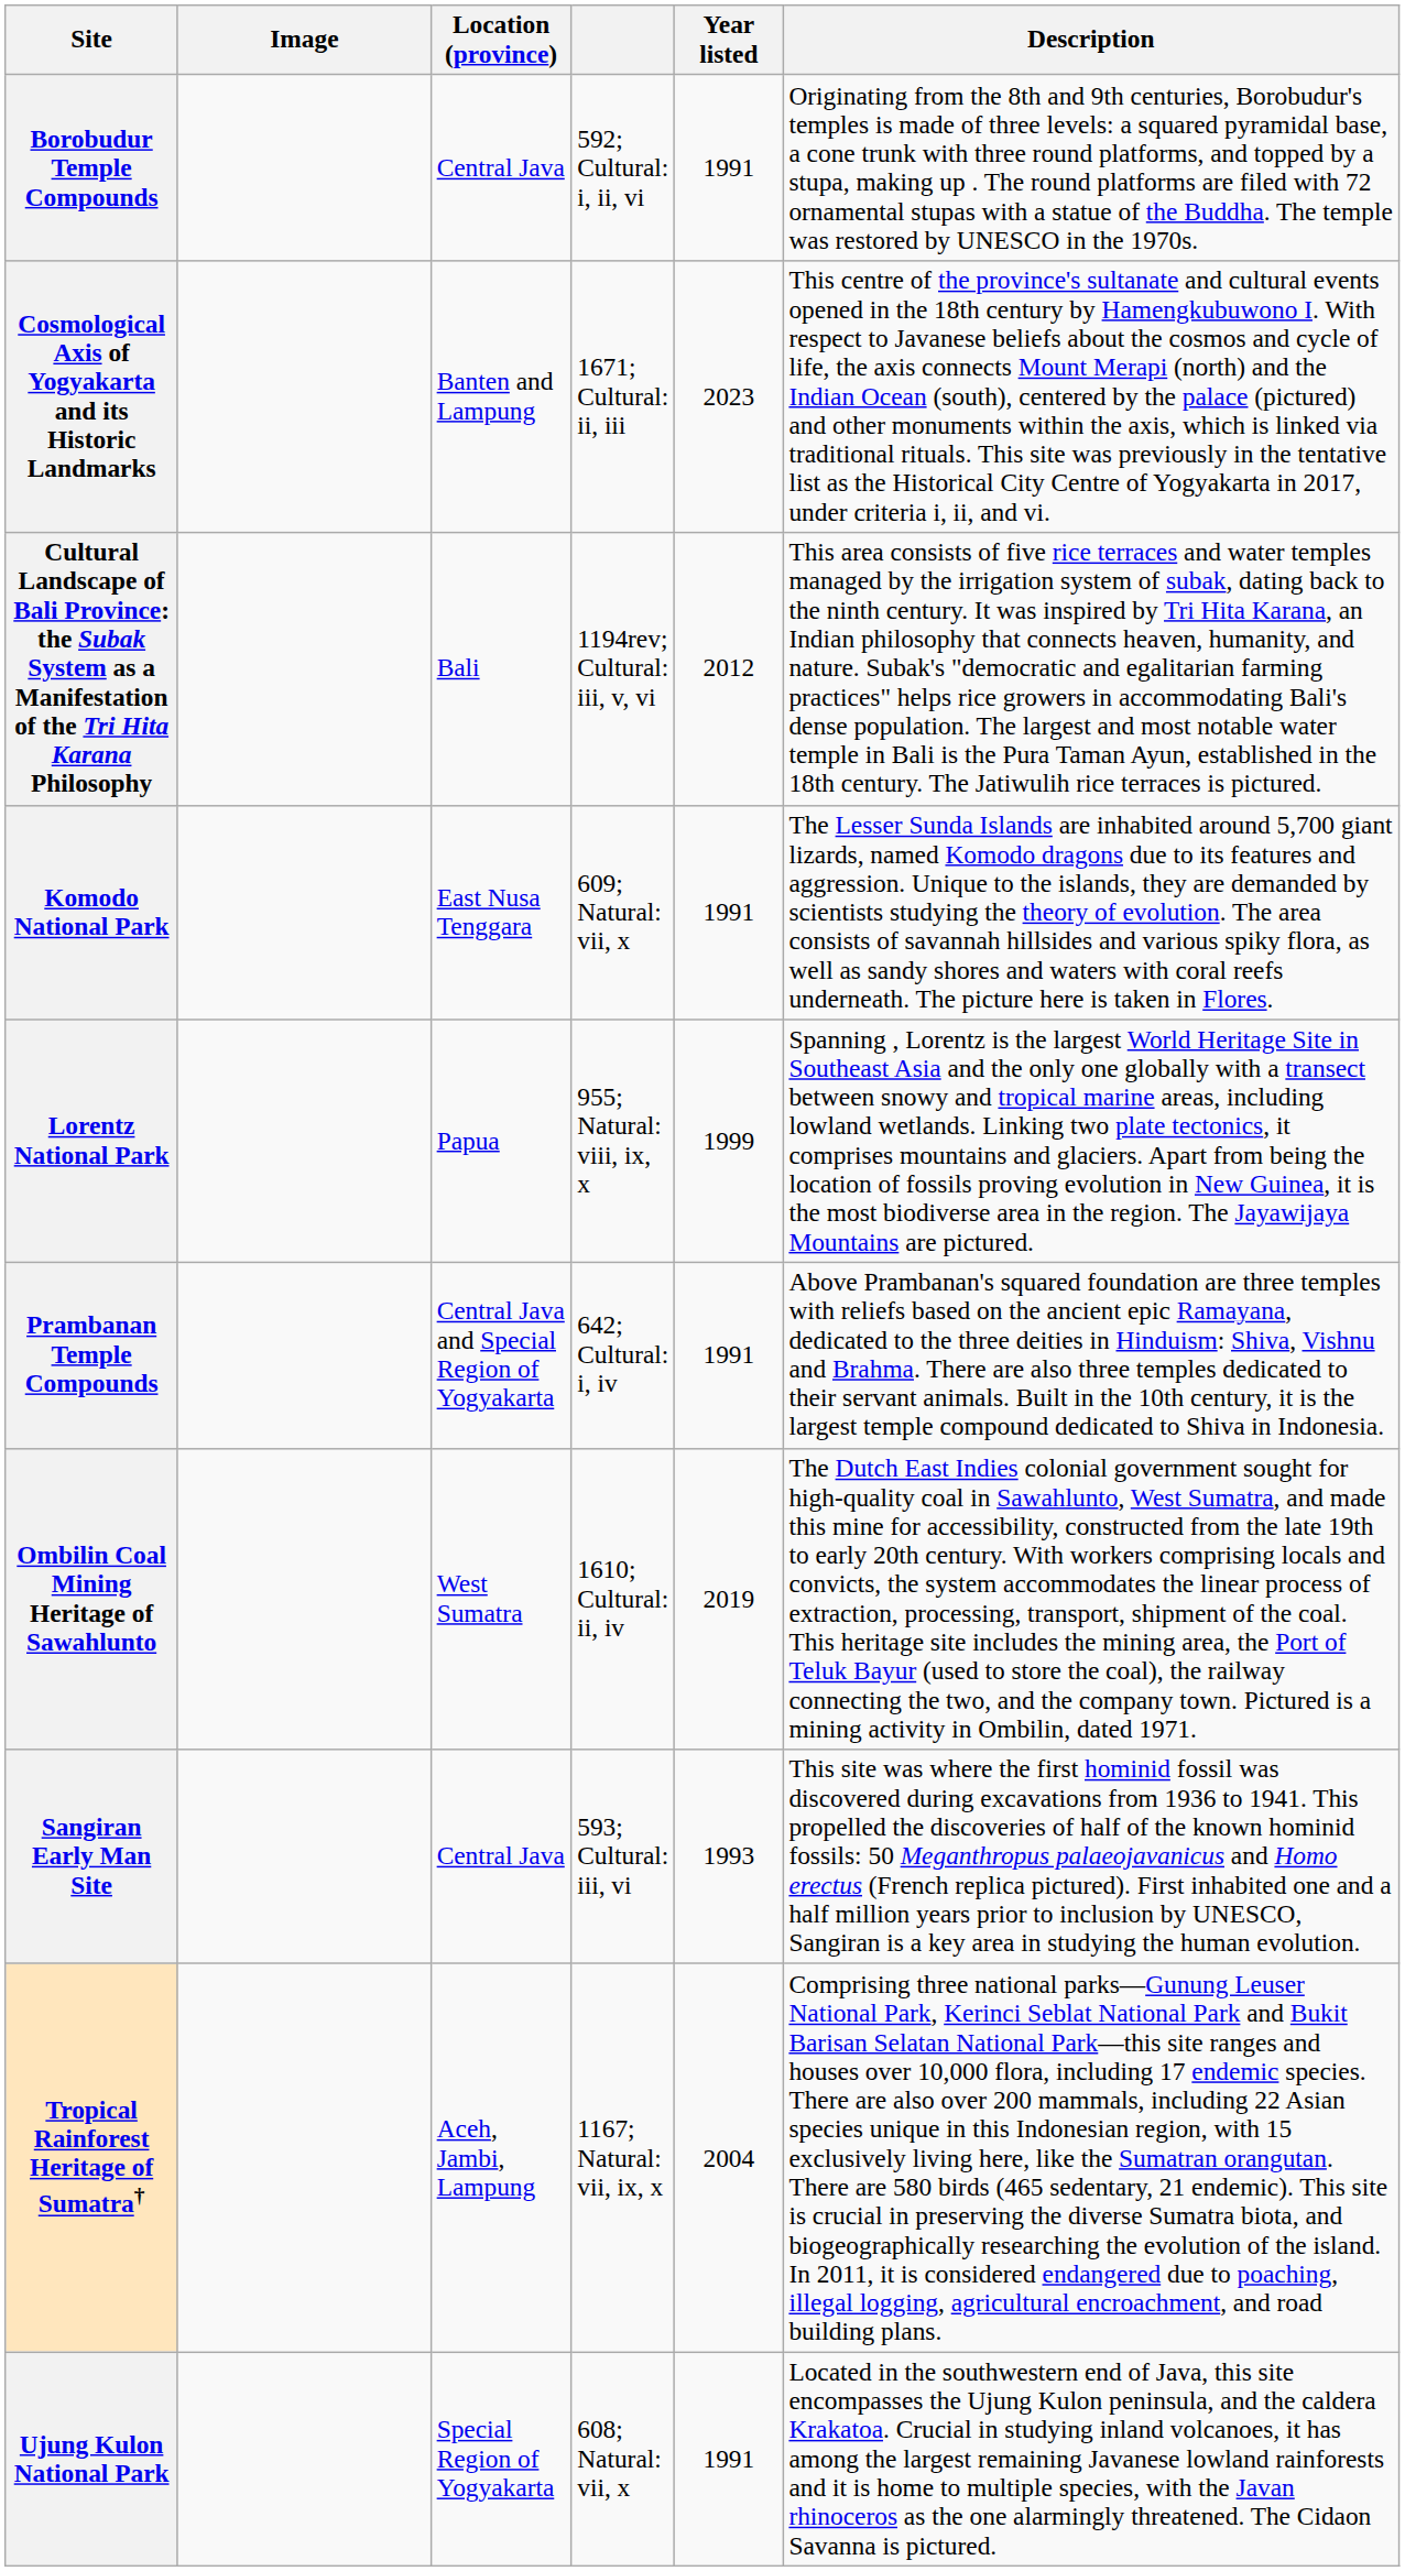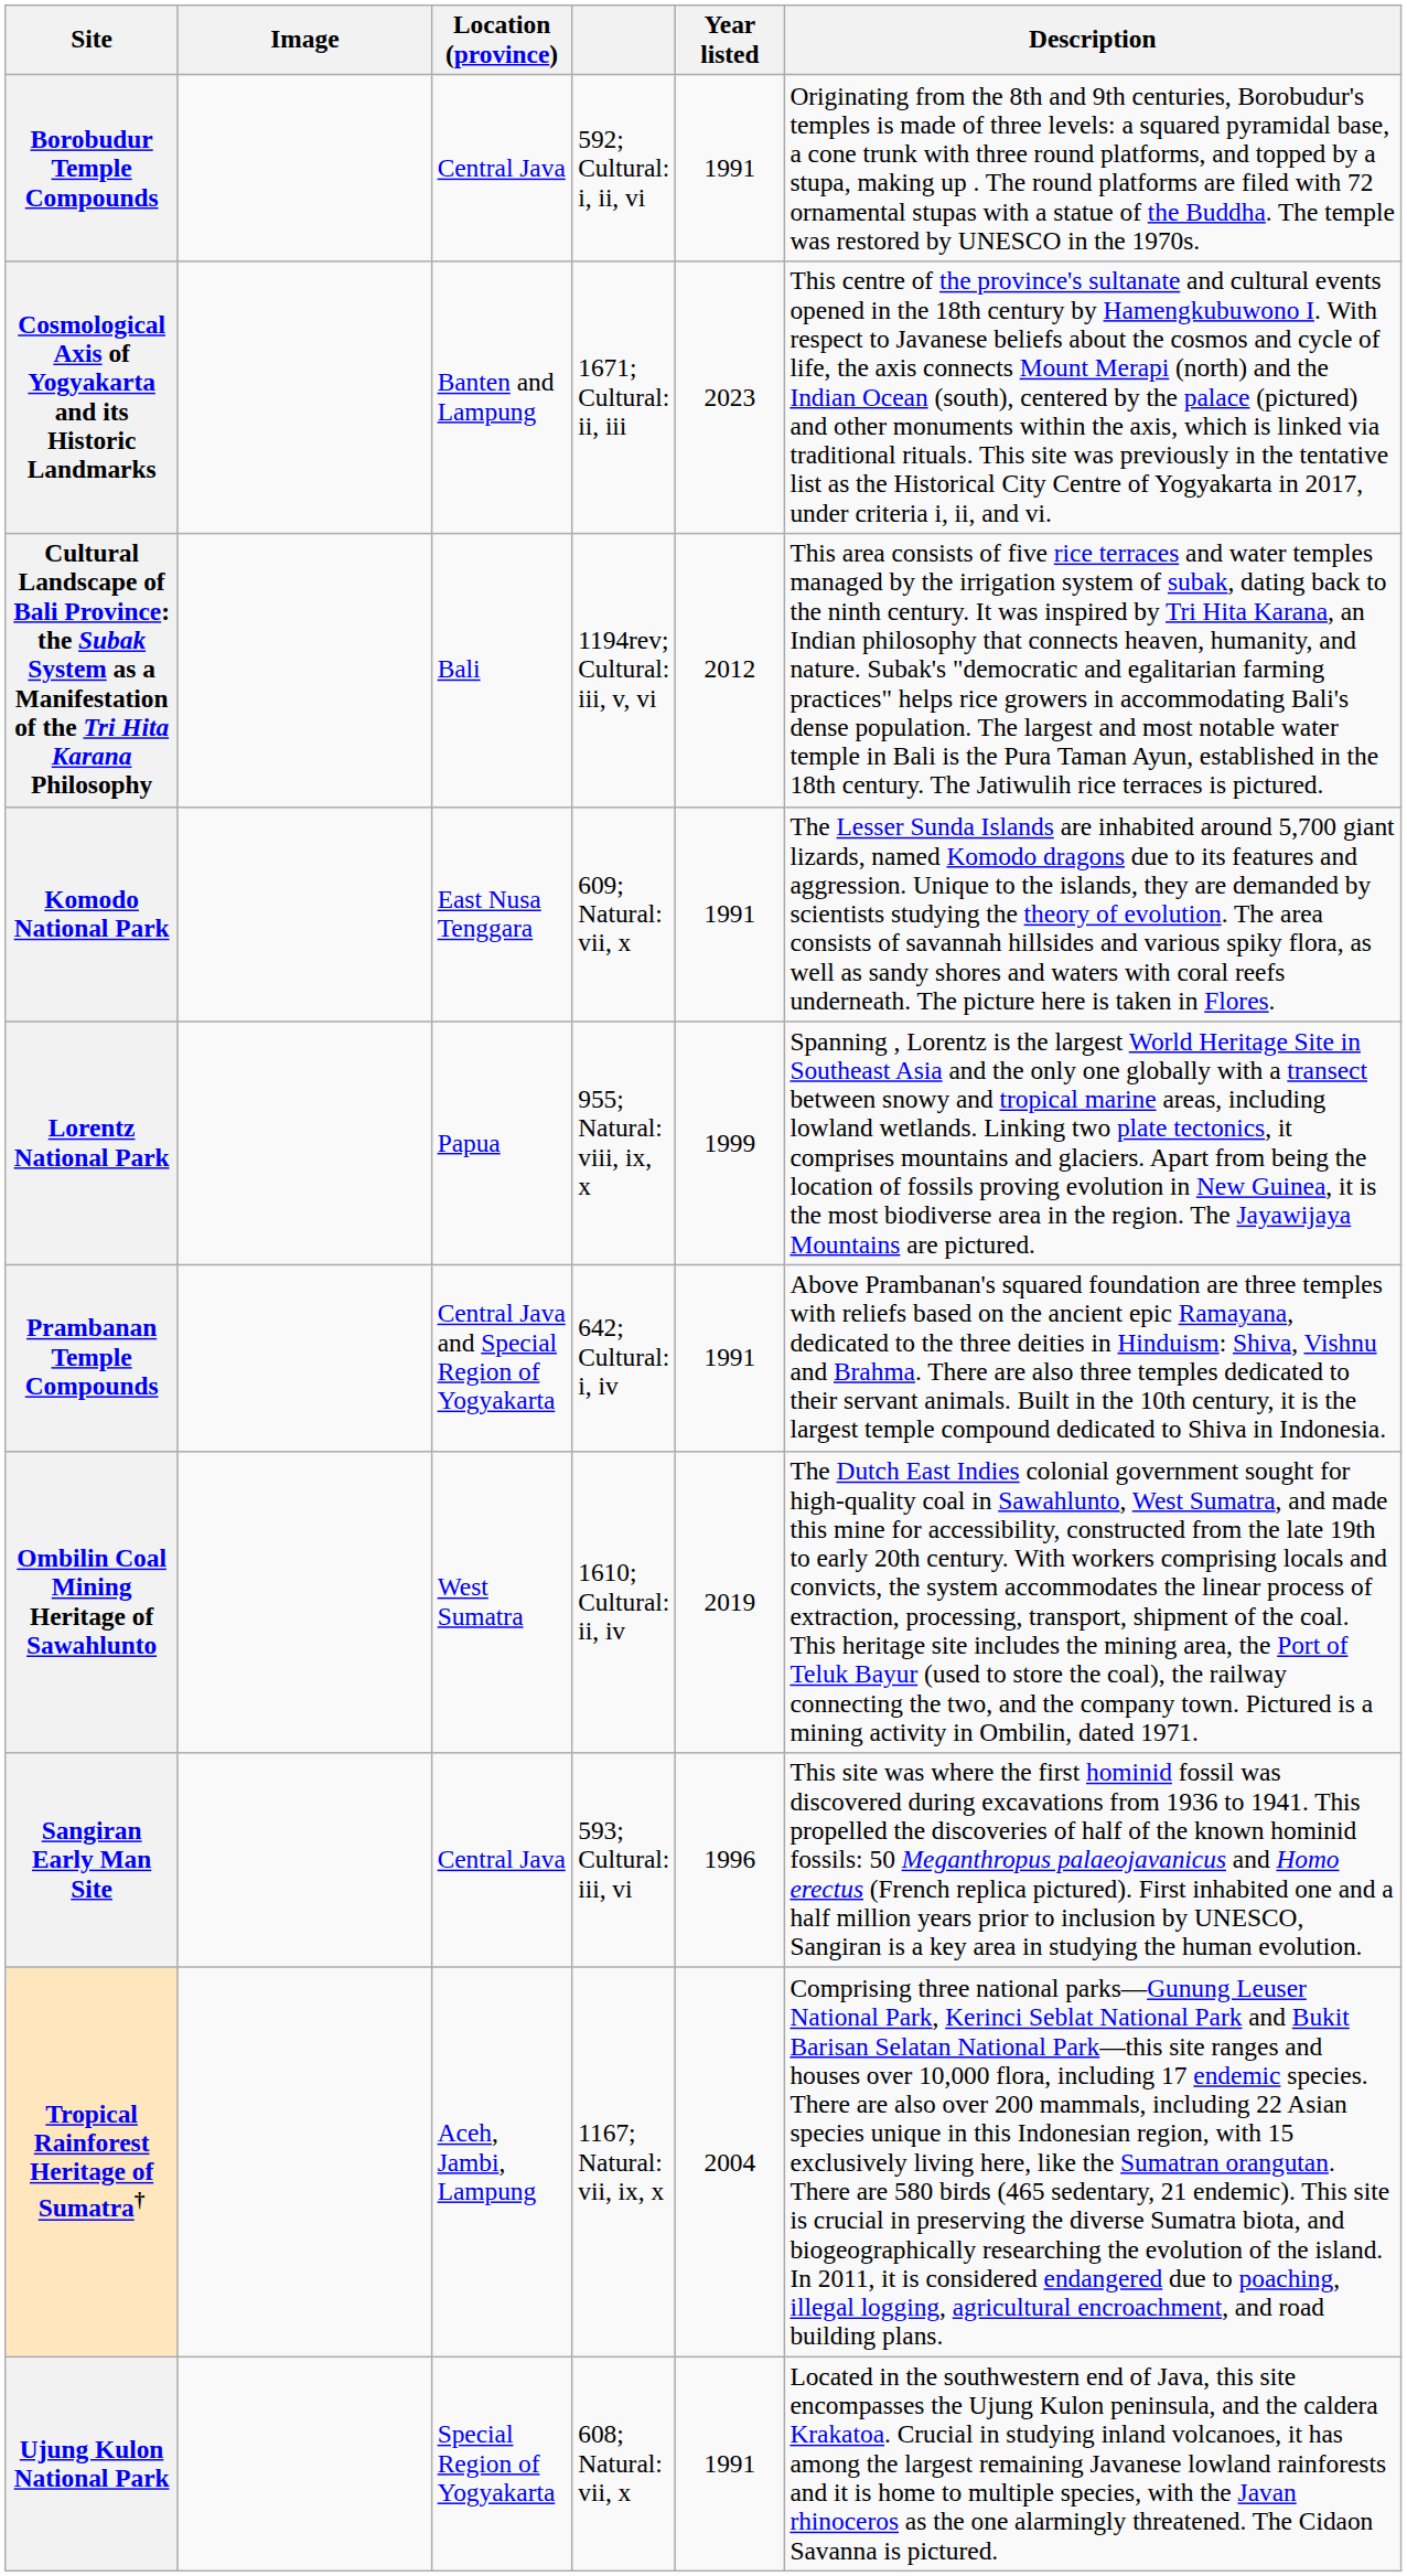 <table class="wikitable sortable plainrowheaders">
 <tr>
 <th style="width:100px;" scope="col">Site</th>
 <th class="unsortable" style="width:150px;" scope="col">Image</th>
 <th style="width:80px;" scope="col">Location (<a href='#'>province</a>)</th>
 <th style="width:50px;" scope="col"></th>
 <th style="width:60px;" scope="col">Year listed</th>
 <th scope="col" class="unsortable">Description</th>
 </tr>
 <tr>
 <th scope="row"><a href='#'>Borobudur Temple Compounds</a></th>
 <td></td>
 <td><a href='#'>Central Java</a></td>
 <td>592; Cultural:<br>i, ii, vi</td>
 <td align="center">1991</td>
 <td>Originating from the 8th and 9th centuries, Borobudur's temples is made of three levels: a squared pyramidal base, a cone trunk with three round platforms, and topped by a stupa, making up . The round platforms are filed with 72 ornamental stupas with a statue of <a href='#'>the Buddha</a>. The temple was restored by UNESCO in the 1970s.</td>
 </tr>
 <tr>
 <th scope="row"><a href='#'>Cosmological Axis</a> of <a href='#'>Yogyakarta</a> and its Historic Landmarks</th>
 <td></td>
 <td><a href='#'>Banten</a> and <a href='#'>Lampung</a></td>
 <td>1671; Cultural:<br>ii, iii</td>
 <td align="center">2023</td>
 <td>This centre of <a href='#'>the province's sultanate</a> and cultural events opened in the 18th century by <a href='#'>Hamengkubuwono I</a>. With respect to Javanese beliefs about the cosmos and cycle of life, the  axis connects <a href='#'>Mount Merapi</a> (north) and the <a href='#'>Indian Ocean</a> (south), centered by the <a href='#'>palace</a> (pictured) and other monuments within the axis, which is linked via traditional rituals. This site was previously in the tentative list as the Historical City Centre of Yogyakarta in 2017, under criteria i, ii, and vi.</td>
 </tr>
 <tr>
 <th scope="row">Cultural Landscape of <a href='#'>Bali Province</a>: the <a href='#'><em>Subak</em> System</a> as a Manifestation of the <em><a href='#'>Tri Hita Karana</a></em> Philosophy</th>
 <td></td>
 <td><a href='#'>Bali</a></td>
 <td>1194rev; Cultural:<br>iii, v, vi</td>
 <td align="center">2012</td>
 <td>This area consists of five <a href='#'>rice terraces</a> and  water temples managed by the irrigation system of <a href='#'>subak</a>, dating back to the ninth century. It was inspired by <a href='#'>Tri Hita Karana</a>, an Indian philosophy that connects heaven, humanity, and nature. Subak's "democratic and egalitarian farming practices" helps rice growers in accommodating Bali's dense population. The largest and most notable water temple in Bali is the Pura Taman Ayun, established in the 18th century. The Jatiwulih rice terraces is pictured.</td>
 </tr>
 <tr>
 <th scope="row"><a href='#'>Komodo National Park</a></th>
 <td></td>
 <td><a href='#'>East Nusa Tenggara</a></td>
 <td>609; Natural:<br>vii, x</td>
 <td align="center">1991</td>
 <td>The <a href='#'>Lesser Sunda Islands</a> are inhabited around 5,700 giant lizards, named <a href='#'>Komodo dragons</a> due to its features and aggression. Unique to the islands, they are demanded by scientists studying the <a href='#'>theory of evolution</a>. The area consists of savannah hillsides and various spiky flora, as well as sandy shores and waters with coral reefs underneath. The picture here is taken in <a href='#'>Flores</a>.</td>
 </tr>
 <tr>
 <th scope="row"><a href='#'>Lorentz National Park</a></th>
 <td></td>
 <td><a href='#'>Papua</a></td>
 <td>955; Natural:<br>viii, ix, x</td>
 <td align="center">1999</td>
 <td>Spanning , Lorentz is the largest <a href='#'>World Heritage Site in Southeast Asia</a> and the only one globally with a <a href='#'>transect</a> between snowy and <a href='#'>tropical marine</a> areas, including lowland wetlands. Linking two <a href='#'>plate tectonics</a>, it comprises mountains and glaciers. Apart from being the location of fossils proving evolution in <a href='#'>New Guinea</a>, it is the most biodiverse area in the region. The <a href='#'>Jayawijaya Mountains</a> are pictured.</td>
 </tr>
 <tr>
 <th scope="row"><a href='#'>Prambanan Temple Compounds</a></th>
 <td></td>
 <td><a href='#'>Central Java</a> and <a href='#'>Special Region of Yogyakarta</a></td>
 <td>642; Cultural:<br>i, iv</td>
 <td align="center">1991</td>
 <td>Above Prambanan's squared foundation are three temples with reliefs based on the ancient epic <a href='#'>Ramayana</a>, dedicated to the three deities in <a href='#'>Hinduism</a>: <a href='#'>Shiva</a>, <a href='#'>Vishnu</a> and <a href='#'>Brahma</a>. There are also three temples dedicated to their servant animals. Built in the 10th century, it is the largest temple compound dedicated to Shiva in Indonesia.</td>
 </tr>
 <tr>
 <th scope="row"><a href='#'>Ombilin Coal Mining</a> Heritage of <a href='#'>Sawahlunto</a></th>
 <td></td>
 <td><a href='#'>West Sumatra</a></td>
 <td>1610; Cultural:<br> ii, iv</td>
 <td align="center">2019</td>
 <td>The <a href='#'>Dutch East Indies</a> colonial government sought for high-quality coal in <a href='#'>Sawahlunto</a>, <a href='#'>West Sumatra</a>, and made this mine for accessibility, constructed from the late 19th to early 20th century. With workers comprising locals and convicts, the system accommodates the linear process of extraction, processing, transport, shipment of the coal. This heritage site includes the mining area, the <a href='#'>Port of Teluk Bayur</a> (used to store the coal), the railway connecting the two, and the company town. Pictured is a mining activity in Ombilin, dated 1971.</td>
 </tr>
 <tr>
 <th scope="row"><a href='#'>Sangiran Early Man Site</a></th>
 <td></td>
 <td><a href='#'>Central Java</a></td>
 <td>593; Cultural:<br>iii, vi</td>
-<td align="center">1993</td>
+<td align="center">1996</td>
 <td>This site was where the first <a href='#'>hominid</a> fossil was discovered during excavations from 1936 to 1941. This propelled the discoveries of half of the known hominid fossils: 50 <em><a href='#'>Meganthropus palaeojavanicus</a></em> and <em><a href='#'>Homo erectus</a></em> (French replica pictured). First inhabited one and a half million years prior to inclusion by UNESCO, Sangiran is a key area in studying the human evolution.</td>
 </tr>
 <tr>
 <th scope="row" style="background-color: #FFE6BD"><a href='#'>Tropical Rainforest Heritage of Sumatra</a><sup>†</sup></th>
 <td></td>
 <td><a href='#'>Aceh</a>, <a href='#'>Jambi</a>, <a href='#'>Lampung</a></td>
 <td>1167; Natural:<br>vii, ix, x</td>
 <td align="center">2004</td>
 <td>Comprising three national parks—<a href='#'>Gunung Leuser National Park</a>, <a href='#'>Kerinci Seblat National Park</a> and <a href='#'>Bukit Barisan Selatan National Park</a>—this site ranges  and houses over 10,000 flora, including 17 <a href='#'>endemic</a> species. There are also over 200 mammals, including 22 Asian species unique in this Indonesian region, with 15 exclusively living here, like the <a href='#'>Sumatran orangutan</a>. There are 580 birds (465 sedentary, 21 endemic). This site is crucial in preserving the diverse Sumatra biota, and biogeographically researching the evolution of the island. In 2011, it is considered <a href='#'>endangered</a> due to <a href='#'>poaching</a>, <a href='#'>illegal logging</a>, <a href='#'>agricultural encroachment</a>, and road building plans.</td>
 </tr>
 <tr>
 <th scope="row"><a href='#'>Ujung Kulon National Park</a></th>
 <td></td>
 <td><a href='#'>Special Region of Yogyakarta</a></td>
 <td>608; Natural:<br>vii, x</td>
 <td align="center">1991</td>
 <td>Located in the southwestern end of Java, this site encompasses the Ujung Kulon peninsula, and the caldera <a href='#'>Krakatoa</a>. Crucial in studying inland volcanoes, it has among the largest remaining Javanese lowland rainforests and it is home to multiple species, with the <a href='#'>Javan rhinoceros</a> as the one alarmingly threatened. The Cidaon Savanna is pictured.</td>
 </tr>
 <tr>
 </tr>
 </table>
